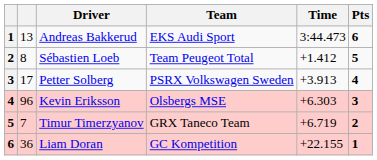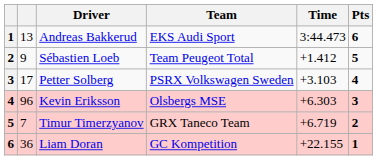 <table class="wikitable" style="font-size:95%">
 <tr>
 <th></th>
 <th></th>
 <th>Driver</th>
 <th>Team</th>
 <th>Time</th>
 <th>Pts</th>
 </tr>
 <tr>
 <th>1</th>
 <td>13</td>
 <td> <a href='#'>Andreas Bakkerud</a></td>
 <td><a href='#'>EKS Audi Sport</a></td>
 <td>3:44.473</td>
 <td><strong>6</strong></td>
 </tr>
 <tr>
 <th>2</th>
-<td>8</td>
+<td>9</td>
 <td> <a href='#'>Sébastien Loeb</a></td>
 <td><a href='#'>Team Peugeot Total</a></td>
 <td>+1.412</td>
 <td><strong>5</strong></td>
 </tr>
 <tr>
 <th>3</th>
 <td>17</td>
 <td> <a href='#'>Petter Solberg</a></td>
 <td><a href='#'>PSRX Volkswagen Sweden</a></td>
-<td>+3.913</td>
+<td>+3.103</td>
 <td><strong>4</strong></td>
 </tr>
 <tr>
 <th style="background:#ffcccc;">4</th>
 <td style="background:#ffcccc;">96</td>
 <td style="background:#ffcccc;"> <a href='#'>Kevin Eriksson</a></td>
 <td style="background:#ffcccc;"><a href='#'>Olsbergs MSE</a></td>
 <td style="background:#ffcccc;">+6.303</td>
 <td style="background:#ffcccc;"><strong>3</strong></td>
 </tr>
 <tr>
 <th style="background:#ffcccc;">5</th>
 <td style="background:#ffcccc;">7</td>
 <td style="background:#ffcccc;"> <a href='#'>Timur Timerzyanov</a></td>
 <td style="background:#ffcccc;">GRX Taneco Team</td>
 <td style="background:#ffcccc;">+6.719</td>
 <td style="background:#ffcccc;"><strong>2</strong></td>
 </tr>
 <tr>
 <th style="background:#ffcccc;">6</th>
 <td style="background:#ffcccc;">36</td>
 <td style="background:#ffcccc;"> <a href='#'>Liam Doran</a></td>
 <td style="background:#ffcccc;"><a href='#'>GC Kompetition</a></td>
 <td style="background:#ffcccc;">+22.155</td>
 <td style="background:#ffcccc;"><strong>1</strong></td>
 </tr>
 </table>
